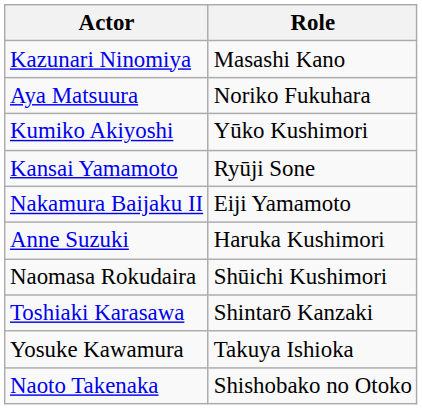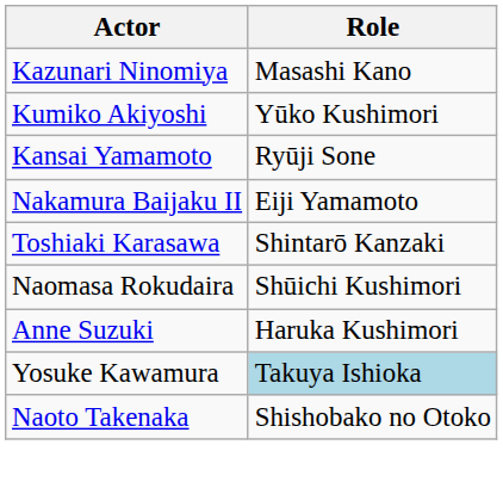 <table class="wikitable sortable">
 <tr>
 <th>Actor</th>
 <th>Role</th>
 </tr>
 <tr>
 <td><a href='#'>Kazunari Ninomiya</a></td>
 <td>Masashi Kano</td>
-</tr>
-<tr>
-<td><a href='#'>Aya Matsuura</a></td>
-<td>Noriko Fukuhara</td>
 </tr>
 <tr>
 <td><a href='#'>Kumiko Akiyoshi</a></td>
 <td>Yūko Kushimori</td>
 </tr>
 <tr>
 <td><a href='#'>Kansai Yamamoto</a></td>
 <td>Ryūji Sone</td>
 </tr>
 <tr>
 <td><a href='#'>Nakamura Baijaku II</a></td>
 <td>Eiji Yamamoto</td>
 </tr>
 <tr>
-<td><a href='#'>Anne Suzuki</a></td>
-<td>Haruka Kushimori</td>
+<td><a href='#'>Toshiaki Karasawa</a></td>
+<td>Shintarō Kanzaki</td>
 </tr>
 <tr>
 <td>Naomasa Rokudaira</td>
 <td>Shūichi Kushimori</td>
 </tr>
 <tr>
-<td><a href='#'>Toshiaki Karasawa</a></td>
-<td>Shintarō Kanzaki</td>
+<td><a href='#'>Anne Suzuki</a></td>
+<td>Haruka Kushimori</td>
 </tr>
 <tr>
 <td>Yosuke Kawamura</td>
-<td>Takuya Ishioka</td>
+<td style="background: lightblue;">Takuya Ishioka</td>
 </tr>
 <tr>
 <td><a href='#'>Naoto Takenaka</a></td>
 <td>Shishobako no Otoko</td>
 </tr>
 </table>
